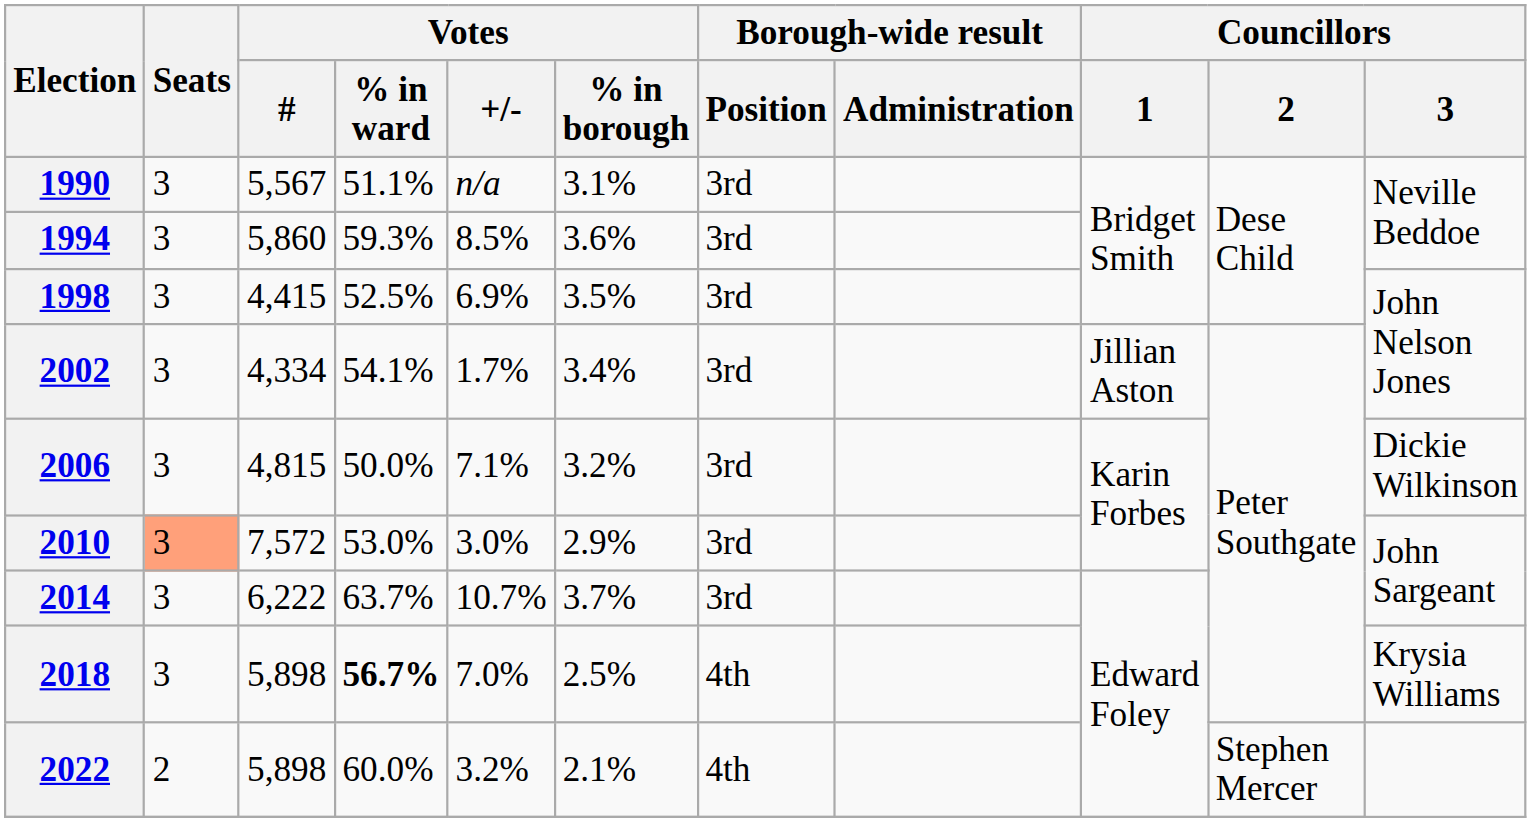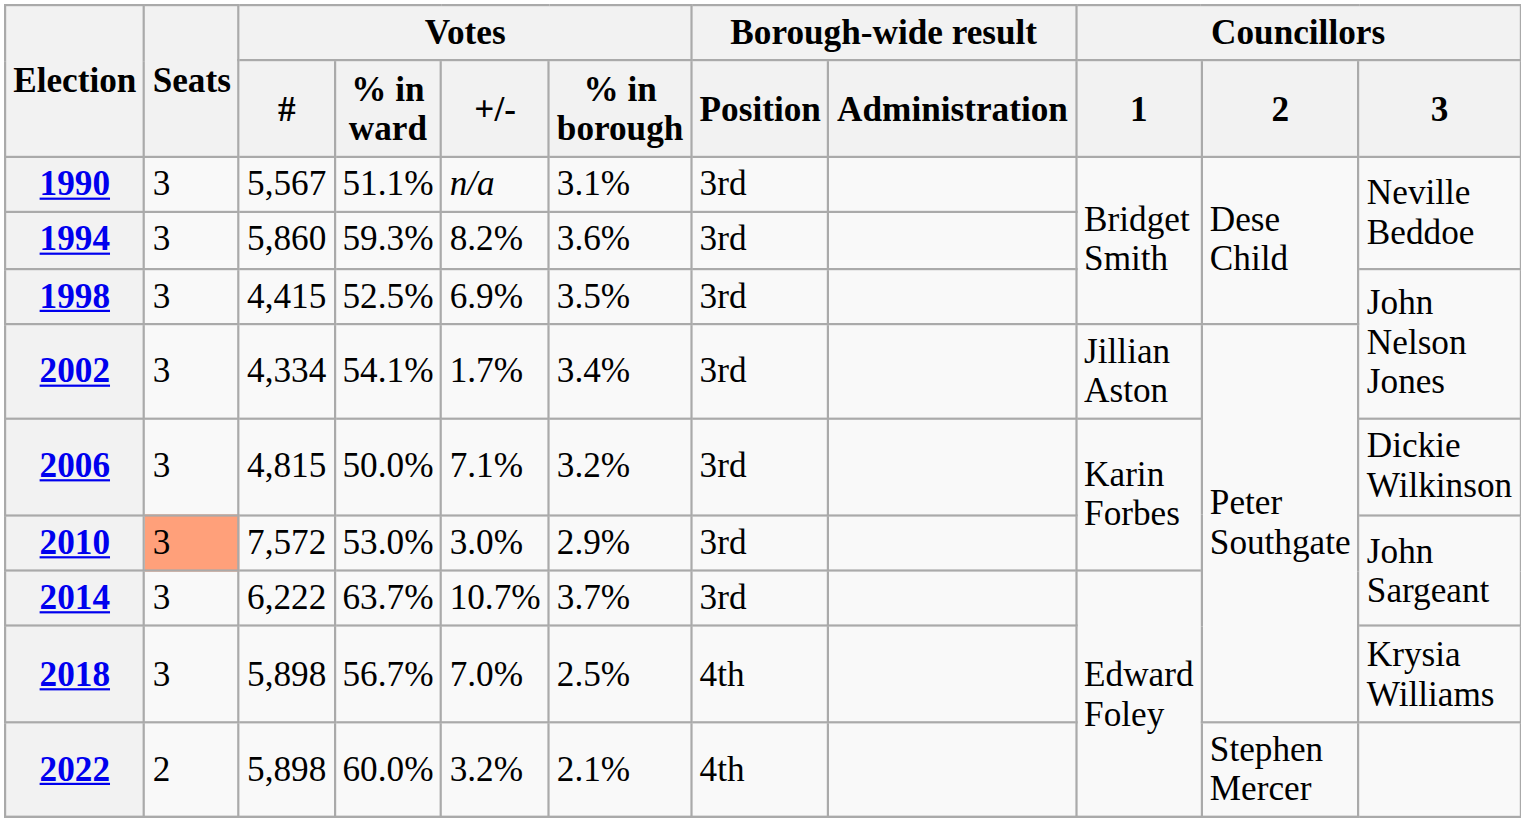 <table class="wikitable">
 <tr>
 <th rowspan="2">Election</th>
 <th rowspan="2">Seats</th>
 <th colspan="4">Votes</th>
 <th colspan="2">Borough-wide result</th>
 <th colspan="3">Councillors</th>
 </tr>
 <tr>
 <th>#</th>
 <th>% in ward</th>
 <th>+/-</th>
 <th>% in borough</th>
 <th>Position</th>
 <th>Administration</th>
 <th>1</th>
 <th>2</th>
 <th>3</th>
 </tr>
 <tr>
 <th><a href='#'>1990</a></th>
 <td>3</td>
 <td>5,567</td>
 <td>51.1%</td>
 <td><em>n/a</em></td>
 <td>3.1%</td>
 <td> 3rd</td>
 <td></td>
 <td rowspan="3">Bridget Smith</td>
 <td rowspan="3">Dese Child</td>
 <td rowspan="2">Neville Beddoe</td>
 </tr>
 <tr>
 <th><a href='#'>1994</a></th>
 <td>3</td>
 <td>5,860</td>
 <td>59.3%</td>
-<td>8.5%</td>
+<td>8.2%</td>
 <td>3.6%</td>
 <td> 3rd</td>
 <td></td>
 </tr>
 <tr>
 <th><a href='#'>1998</a></th>
 <td>3</td>
 <td>4,415</td>
 <td>52.5%</td>
 <td>6.9%</td>
 <td>3.5%</td>
 <td> 3rd</td>
 <td></td>
 <td rowspan="2">John Nelson Jones</td>
 </tr>
 <tr>
 <th><a href='#'>2002</a></th>
 <td>3</td>
 <td>4,334</td>
 <td>54.1%</td>
 <td>1.7%</td>
 <td>3.4%</td>
 <td> 3rd</td>
 <td></td>
 <td>Jillian Aston</td>
 <td rowspan="5">Peter Southgate</td>
 </tr>
 <tr>
 <th><a href='#'>2006</a></th>
 <td>3</td>
 <td>4,815</td>
 <td>50.0%</td>
 <td>7.1%</td>
 <td>3.2%</td>
 <td> 3rd</td>
 <td></td>
 <td rowspan="2">Karin Forbes</td>
 <td>Dickie Wilkinson</td>
 </tr>
 <tr>
 <th><a href='#'>2010</a></th>
 <td style="background: lightsalmon;">3</td>
 <td>7,572</td>
 <td>53.0%</td>
 <td>3.0%</td>
 <td>2.9%</td>
 <td> 3rd</td>
 <td></td>
 <td rowspan="2">John Sargeant</td>
 </tr>
 <tr>
 <th><a href='#'>2014</a></th>
 <td>3</td>
 <td>6,222</td>
 <td>63.7%</td>
 <td>10.7%</td>
 <td>3.7%</td>
 <td> 3rd</td>
 <td></td>
 <td rowspan="3">Edward Foley</td>
 </tr>
 <tr>
 <th><a href='#'>2018</a></th>
 <td>3</td>
 <td>5,898</td>
-<td><strong>56.7%</strong></td>
+<td>56.7%</td>
 <td>7.0%</td>
 <td>2.5%</td>
 <td> 4th</td>
 <td></td>
 <td>Krysia Williams</td>
 </tr>
 <tr>
 <th><a href='#'>2022</a></th>
 <td>2</td>
 <td>5,898</td>
 <td>60.0%</td>
 <td>3.2%</td>
 <td>2.1%</td>
 <td> 4th</td>
 <td></td>
 <td>Stephen Mercer</td>
 </tr>
 <tr>
 </tr>
 </table>
